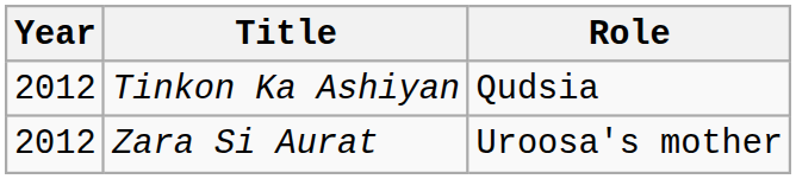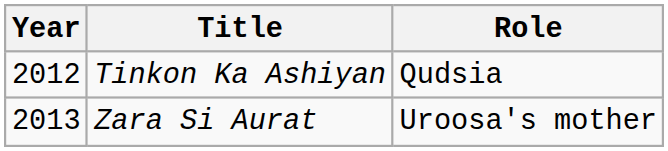 <table class="wikitable sortable plainrowheaders">
 <tr style="text-align:center;">
 <th scope="col">Year</th>
 <th scope="col">Title</th>
 <th scope="col">Role</th>
 </tr>
 <tr>
 <td>2012</td>
 <td><em>Tinkon Ka Ashiyan</em></td>
 <td>Qudsia</td>
 </tr>
 <tr>
-<td>2012</td>
+<td>2013</td>
 <td><em>Zara Si Aurat</em></td>
 <td>Uroosa's mother</td>
 </tr>
 </table>
